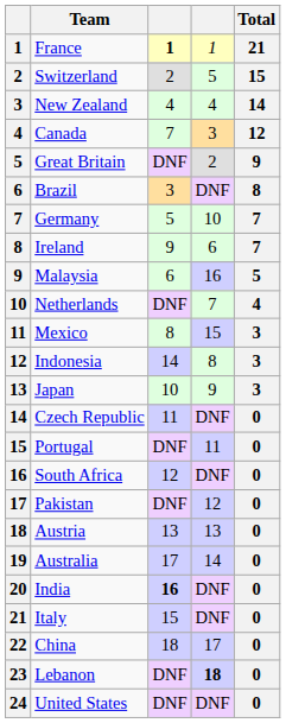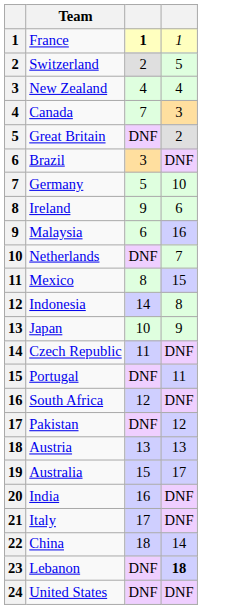 <table class="wikitable" style="font-size:90%; text-align:center">
 <tr>
 <th></th>
 <th>Team</th>
 <th></th>
 <th></th>
-<th>Total</th>
 </tr>
 <tr>
 <th>1</th>
 <td align=left> <a href='#'>France</a></td>
 <td style="background:#FFFFBF;"><strong>1</strong></td>
 <td style="background:#FFFFBF;"><em>1</em></td>
-<th>21</th>
 </tr>
 <tr>
 <th>2</th>
 <td align=left> <a href='#'>Switzerland</a></td>
 <td style="background:#DFDFDF;">2</td>
 <td style="background:#DFFFDF;">5</td>
-<th>15</th>
 </tr>
 <tr>
 <th>3</th>
 <td align=left> <a href='#'>New Zealand</a></td>
 <td style="background:#DFFFDF;">4</td>
 <td style="background:#DFFFDF;">4</td>
-<th>14</th>
 </tr>
 <tr>
 <th>4</th>
 <td align=left> <a href='#'>Canada</a></td>
 <td style="background:#DFFFDF;">7</td>
 <td style="background:#FFDF9F;">3</td>
-<th>12</th>
 </tr>
 <tr>
 <th>5</th>
 <td align=left> <a href='#'>Great Britain</a></td>
 <td style="background:#EFCFFF;">DNF</td>
 <td style="background:#DFDFDF;">2</td>
-<th>9</th>
 </tr>
 <tr>
 <th>6</th>
 <td align=left> <a href='#'>Brazil</a></td>
 <td style="background:#FFDF9F;">3</td>
 <td style="background:#EFCFFF;">DNF</td>
-<th>8</th>
 </tr>
 <tr>
 <th>7</th>
 <td align=left> <a href='#'>Germany</a></td>
 <td style="background:#DFFFDF;">5</td>
 <td style="background:#DFFFDF;">10</td>
-<th>7</th>
 </tr>
 <tr>
 <th>8</th>
 <td align=left> <a href='#'>Ireland</a></td>
 <td style="background:#DFFFDF;">9</td>
 <td style="background:#DFFFDF;">6</td>
-<th>7</th>
 </tr>
 <tr>
 <th>9</th>
 <td align=left> <a href='#'>Malaysia</a></td>
 <td style="background:#DFFFDF;">6</td>
 <td style="background:#CFCFFF;">16</td>
-<th>5</th>
 </tr>
 <tr>
 <th>10</th>
 <td align=left> <a href='#'>Netherlands</a></td>
 <td style="background:#EFCFFF;">DNF</td>
 <td style="background:#DFFFDF;">7</td>
-<th>4</th>
 </tr>
 <tr>
 <th>11</th>
 <td align=left> <a href='#'>Mexico</a></td>
 <td style="background:#DFFFDF;">8</td>
 <td style="background:#CFCFFF;">15</td>
-<th>3</th>
 </tr>
 <tr>
 <th>12</th>
 <td align=left> <a href='#'>Indonesia</a></td>
 <td style="background:#CFCFFF;">14</td>
 <td style="background:#DFFFDF;">8</td>
-<th>3</th>
 </tr>
 <tr>
 <th>13</th>
 <td align=left> <a href='#'>Japan</a></td>
 <td style="background:#DFFFDF;">10</td>
 <td style="background:#DFFFDF;">9</td>
-<th>3</th>
 </tr>
 <tr>
 <th>14</th>
 <td align=left> <a href='#'>Czech Republic</a></td>
 <td style="background:#CFCFFF;">11</td>
 <td style="background:#EFCFFF;">DNF</td>
-<th>0</th>
 </tr>
 <tr>
 <th>15</th>
 <td align=left> <a href='#'>Portugal</a></td>
 <td style="background:#EFCFFF;">DNF</td>
 <td style="background:#CFCFFF;">11</td>
-<th>0</th>
 </tr>
 <tr>
 <th>16</th>
 <td align=left> <a href='#'>South Africa</a></td>
 <td style="background:#CFCFFF;">12</td>
 <td style="background:#EFCFFF;">DNF</td>
-<th>0</th>
 </tr>
 <tr>
 <th>17</th>
 <td align=left> <a href='#'>Pakistan</a></td>
 <td style="background:#EFCFFF;">DNF</td>
 <td style="background:#CFCFFF;">12</td>
-<th>0</th>
 </tr>
 <tr>
 <th>18</th>
 <td align=left> <a href='#'>Austria</a></td>
 <td style="background:#CFCFFF;">13</td>
 <td style="background:#CFCFFF;">13</td>
-<th>0</th>
 </tr>
 <tr>
 <th>19</th>
 <td align=left> <a href='#'>Australia</a></td>
+<td style="background:#CFCFFF;">15</td>
 <td style="background:#CFCFFF;">17</td>
-<td style="background:#CFCFFF;">14</td>
-<th>0</th>
 </tr>
 <tr>
 <th>20</th>
 <td align=left> <a href='#'>India</a></td>
-<td style="background:#CFCFFF;"><strong>16</strong></td>
+<td style="background:#CFCFFF;">16</td>
 <td style="background:#EFCFFF;">DNF</td>
-<th>0</th>
 </tr>
 <tr>
 <th>21</th>
 <td align=left> <a href='#'>Italy</a></td>
-<td style="background:#CFCFFF;">15</td>
+<td style="background:#CFCFFF;">17</td>
 <td style="background:#EFCFFF;">DNF</td>
-<th>0</th>
 </tr>
 <tr>
 <th>22</th>
 <td align=left> <a href='#'>China</a></td>
 <td style="background:#CFCFFF;">18</td>
-<td style="background:#CFCFFF;">17</td>
-<th>0</th>
+<td style="background:#CFCFFF;">14</td>
 </tr>
 <tr>
 <th>23</th>
 <td align=left> <a href='#'>Lebanon</a></td>
 <td style="background:#EFCFFF;">DNF</td>
 <td style="background:#CFCFFF;"><strong>18</strong></td>
-<th>0</th>
 </tr>
 <tr>
 <th>24</th>
 <td align=left> <a href='#'>United States</a></td>
 <td style="background:#EFCFFF;">DNF</td>
 <td style="background:#EFCFFF;">DNF</td>
-<th>0</th>
 </tr>
 </table>
